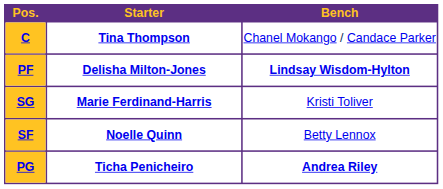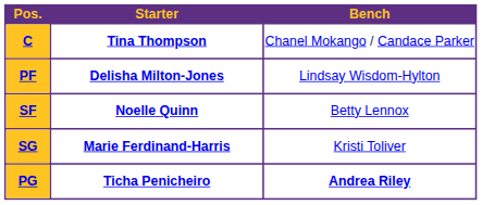 <table style="text-align: center; background:#5c2f83; color:#FFC322">
 <tr>
 <th width="50">Pos.</th>
 <th width="250">Starter</th>
 <th width="250">Bench</th>
 </tr>
 <tr style="height:40px; background:white; color:#092C57">
 <th style="background:#FFC322"><a href='#'><span>C</span></a></th>
 <td><strong><a href='#'>Tina Thompson</a></strong></td>
 <td><a href='#'>Chanel Mokango</a> / <a href='#'>Candace Parker</a> </td>
 </tr>
 <tr style="height:40px; background:white; color:#092C57">
 <th style="background:#FFC322"><a href='#'><span>PF</span></a></th>
 <td><strong><a href='#'>Delisha Milton-Jones</a></strong></td>
-<td><strong><a href='#'>Lindsay Wisdom-Hylton</a></strong></td>
+<td><a href='#'>Lindsay Wisdom-Hylton</a></td>
+</tr>
+<tr style="height:40px; background:white; color:#092C57">
+<th style="background:#FFC322"><a href='#'><span>SF</span></a></th>
+<td><strong><a href='#'>Noelle Quinn</a></strong></td>
+<td><a href='#'>Betty Lennox</a> </td>
 </tr>
 <tr style="height:40px; background:white; color:#092C57">
 <th style="background:#FFC322"><a href='#'><span>SG</span></a></th>
 <td><strong><a href='#'>Marie Ferdinand-Harris</a></strong></td>
 <td><a href='#'>Kristi Toliver</a></td>
 </tr>
 <tr style="height:40px; background:white; color:#092C57">
-<th style="background:#FFC322"><a href='#'><span>SF</span></a></th>
-<td><strong><a href='#'>Noelle Quinn</a></strong></td>
-<td><a href='#'>Betty Lennox</a> </td>
-</tr>
-<tr style="height:40px; background:white; color:#092C57">
 <th style="background:#FFC322"><a href='#'><span>PG</span></a></th>
 <td><strong><a href='#'>Ticha Penicheiro</a></strong></td>
 <td><strong><a href='#'>Andrea Riley</a></strong></td>
 </tr>
 </table>
